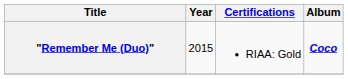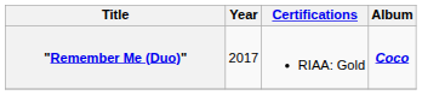 <table class="wikitable plainrowheaders" style="text-align:center;">
 <tr>
 <th scope="col" style="width:16em;">Title</th>
 <th scope="col">Year</th>
 <th scope="col"><a href='#'>Certifications</a></th>
 <th scope="col">Album</th>
 </tr>
 <tr>
 <th scope="row">"<a href='#'>Remember Me (Duo)</a>"<br></th>
-<td>2015</td>
+<td>2017</td>
 <td><br><ul><li>RIAA: Gold</li></ul></td>
 <td><strong><em><a href='#'>Coco</a></em></strong></td>
 </tr>
 <tr>
 </tr>
 </table>
